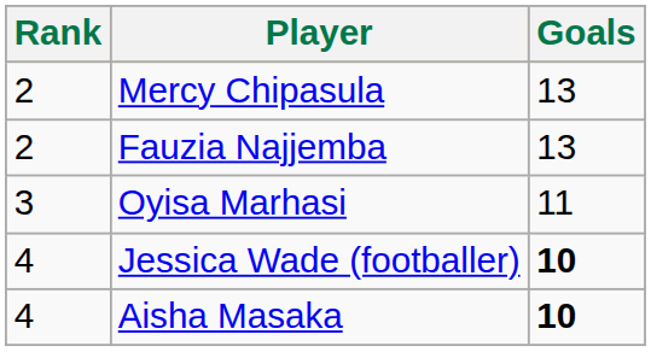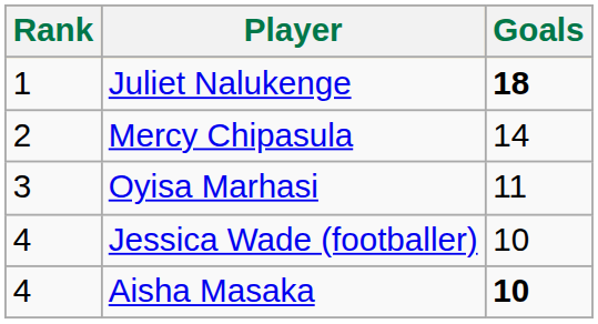 <table class="wikitable sortable">
 <tr style="background:#FFB81C; color:#007749;">
 <th width =>Rank</th>
 <th width =>Player</th>
 <th width =>Goals</th>
 </tr>
 <tr>
-<td>2</td>
-<td align=centre><a href='#'>Mercy Chipasula</a></td>
-<td>13</td>
+<td>1</td>
+<td align=centre> <a href='#'>Juliet Nalukenge</a></td>
+<td><strong>18</strong></td>
 </tr>
 <tr>
 <td>2</td>
-<td align=centre> <a href='#'>Fauzia Najjemba</a></td>
-<td>13</td>
+<td align=centre><a href='#'>Mercy Chipasula</a></td>
+<td>14</td>
 </tr>
 <tr>
 <td>3</td>
 <td align=centre> <a href='#'>Oyisa Marhasi</a></td>
 <td>11</td>
 </tr>
 <tr>
 <td>4</td>
 <td align=centre> <a href='#'>Jessica Wade (footballer)</a></td>
-<td><strong>10</strong></td>
+<td>10</td>
 </tr>
 <tr>
 <td>4</td>
 <td align=centre> <a href='#'>Aisha Masaka</a></td>
 <td><strong>10</strong></td>
 </tr>
 </table>
